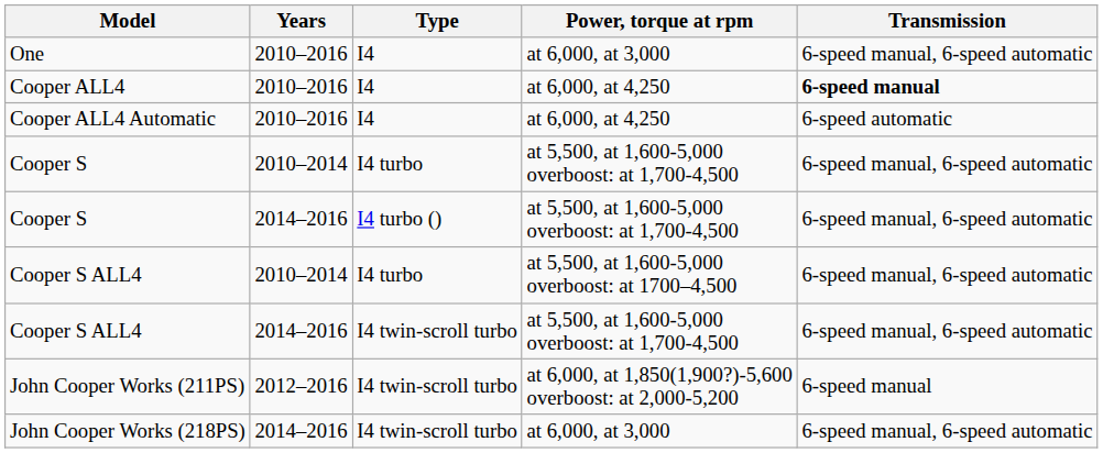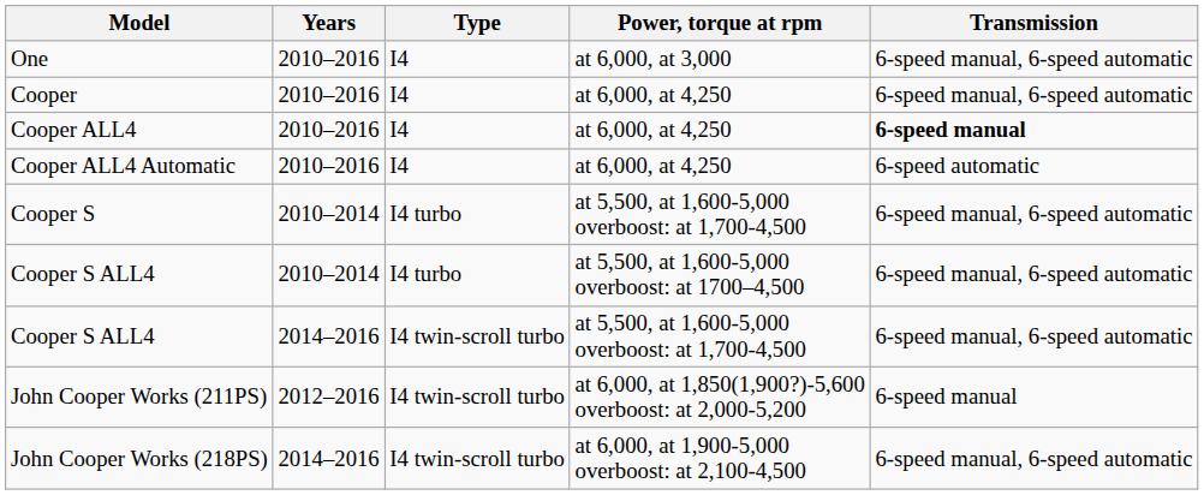 <table class="wikitable sortable collapsible">
 <tr>
 <th>Model</th>
 <th>Years</th>
 <th>Type</th>
 <th>Power, torque at rpm</th>
 <th>Transmission</th>
 </tr>
 <tr>
 <td>One</td>
 <td>2010–2016</td>
 <td> I4</td>
 <td> at 6,000,  at 3,000</td>
+<td>6-speed manual, 6-speed automatic</td>
+</tr>
+<tr>
+<td>Cooper</td>
+<td>2010–2016</td>
+<td> I4</td>
+<td> at 6,000,  at 4,250</td>
 <td>6-speed manual, 6-speed automatic</td>
 </tr>
 <tr>
 <td>Cooper ALL4</td>
 <td>2010–2016</td>
 <td> I4</td>
 <td> at 6,000,  at 4,250</td>
 <td><strong>6-speed manual</strong></td>
 </tr>
 <tr>
 <td>Cooper ALL4 Automatic</td>
 <td>2010–2016</td>
 <td> I4</td>
 <td> at 6,000,  at 4,250</td>
 <td>6-speed automatic</td>
 </tr>
 <tr>
 <td>Cooper S</td>
 <td>2010–2014</td>
 <td> I4 turbo</td>
-<td> at 5,500,  at 1,600-5,000<br>overboost: at 1,700-4,500</td>
-<td>6-speed manual, 6-speed automatic</td>
-</tr>
-<tr>
-<td>Cooper S</td>
-<td>2014–2016</td>
-<td> <a href='#'>I4</a> turbo ()</td>
 <td> at 5,500,  at 1,600-5,000<br>overboost: at 1,700-4,500</td>
 <td>6-speed manual, 6-speed automatic</td>
 </tr>
 <tr>
 <td>Cooper S ALL4</td>
 <td>2010–2014</td>
 <td> I4 turbo</td>
 <td> at 5,500,  at 1,600-5,000<br>overboost: at 1700–4,500</td>
 <td>6-speed manual, 6-speed automatic</td>
 </tr>
 <tr>
 <td>Cooper S ALL4</td>
 <td>2014–2016</td>
 <td> I4 twin-scroll turbo</td>
 <td> at 5,500,  at 1,600-5,000<br>overboost: at 1,700-4,500</td>
 <td>6-speed manual, 6-speed automatic</td>
 </tr>
 <tr>
 <td>John Cooper Works (211PS)</td>
 <td>2012–2016</td>
 <td> I4 twin-scroll turbo</td>
 <td> at 6,000,  at 1,850(1,900?)-5,600<br>overboost: at 2,000-5,200</td>
 <td>6-speed manual</td>
 </tr>
 <tr>
 <td>John Cooper Works (218PS)</td>
 <td>2014–2016</td>
 <td> I4 twin-scroll turbo</td>
-<td> at 6,000,  at 3,000</td>
+<td> at 6,000,  at 1,900-5,000<br>overboost: at 2,100-4,500</td>
 <td>6-speed manual, 6-speed automatic</td>
 </tr>
 </table>
